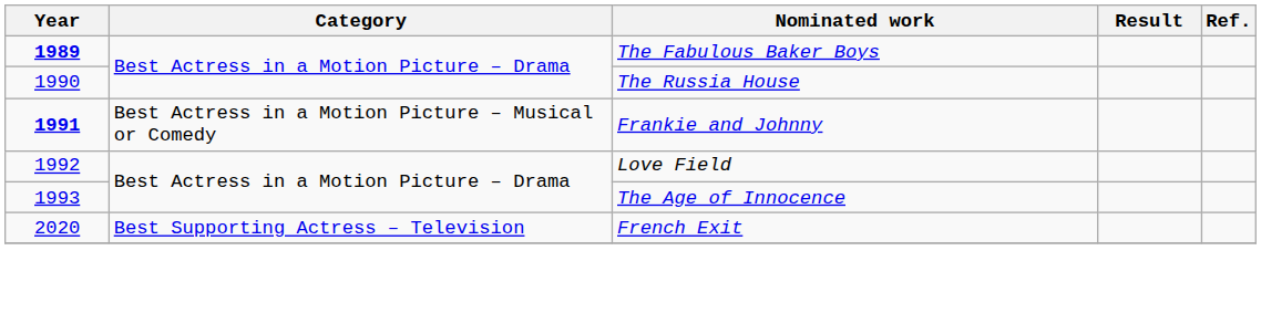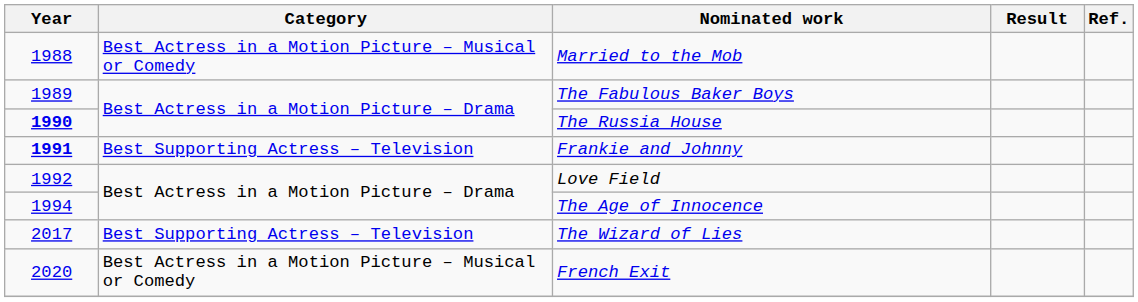 <table class=wikitable>
 <tr>
 <th scope="col" style="width:5em;">Year</th>
 <th scope="col" style="width:26em;">Category</th>
 <th scope="col" style="width:25em;">Nominated work</th>
 <th scope="col" style="width:5em;">Result</th>
 <th>Ref.</th>
 </tr>
 <tr>
-<td style="text-align:center;"><strong><a href='#'>1989</a></strong></td>
+<td style="text-align:center;"><a href='#'>1988</a></td>
+<td><a href='#'>Best Actress in a Motion Picture – Musical or Comedy</a></td>
+<td><em><a href='#'>Married to the Mob</a></em></td>
+<td></td>
+<td style="text-align:center;"></td>
+</tr>
+<tr>
+<td style="text-align:center;"><a href='#'>1989</a></td>
 <td scope="row" rowspan="2"><a href='#'>Best Actress in a Motion Picture – Drama</a></td>
 <td><em><a href='#'>The Fabulous Baker Boys</a></em></td>
 <td></td>
 <td style="text-align:center;"></td>
 </tr>
 <tr>
-<td style="text-align:center;"><a href='#'>1990</a></td>
+<td style="text-align:center;"><strong><a href='#'>1990</a></strong></td>
 <td><em><a href='#'>The Russia House</a></em></td>
 <td></td>
 <td style="text-align:center;"></td>
 </tr>
 <tr>
 <td style="text-align:center;"><strong><a href='#'>1991</a></strong></td>
-<td>Best Actress in a Motion Picture – Musical or Comedy</td>
+<td scope="row" rowspan="1"><a href='#'>Best Supporting Actress – Television</a></td>
 <td><em><a href='#'>Frankie and Johnny</a></em></td>
 <td></td>
 <td style="text-align:center;"></td>
 </tr>
 <tr>
 <td style="text-align:center;"><a href='#'>1992</a></td>
 <td scope="row" rowspan="2">Best Actress in a Motion Picture – Drama</td>
 <td><em>Love Field</em></td>
 <td></td>
 <td style="text-align:center;"></td>
 </tr>
 <tr>
-<td style="text-align:center;"><a href='#'>1993</a></td>
+<td style="text-align:center;"><a href='#'>1994</a></td>
 <td><em><a href='#'>The Age of Innocence</a></em></td>
 <td></td>
 <td style="text-align:center;"></td>
 </tr>
 <tr>
+<td style="text-align:center;"><a href='#'>2017</a></td>
+<td scope="row" rowspan="1"><a href='#'>Best Supporting Actress – Television</a></td>
+<td><em><a href='#'>The Wizard of Lies</a></em></td>
+<td></td>
+<td style="text-align:center;"></td>
+</tr>
+<tr>
 <td style="text-align:center;"><a href='#'>2020</a></td>
-<td scope="row" rowspan="1"><a href='#'>Best Supporting Actress – Television</a></td>
+<td scope="row" rowspan="1">Best Actress in a Motion Picture – Musical or Comedy</td>
 <td><em><a href='#'>French Exit</a></em></td>
 <td></td>
 <td style="text-align:center;"></td>
 </tr>
 <tr>
 </tr>
 </table>
